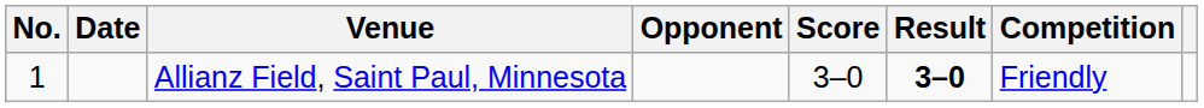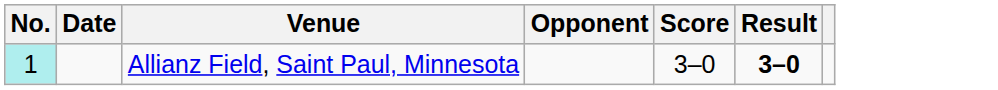 <table class="wikitable sortable">
 <tr>
 <th scope="col">No.</th>
 <th scope="col">Date</th>
 <th scope="col">Venue</th>
 <th scope="col">Opponent</th>
 <th scope="col">Score</th>
 <th scope="col">Result</th>
-<th scope="col">Competition</th>
 <th scope="col" class="unsortable"></th>
 </tr>
 <tr>
-<td style="text-align:center">1</td>
+<td style="background: paleturquoise; text-align:center">1</td>
 <td></td>
 <td><a href='#'>Allianz Field</a>, <a href='#'>Saint Paul, Minnesota</a></td>
 <td></td>
 <td style="text-align:center">3–0</td>
 <td style="text-align:center"><strong>3–0</strong></td>
-<td><a href='#'>Friendly</a></td>
 <td></td>
 </tr>
 </table>
